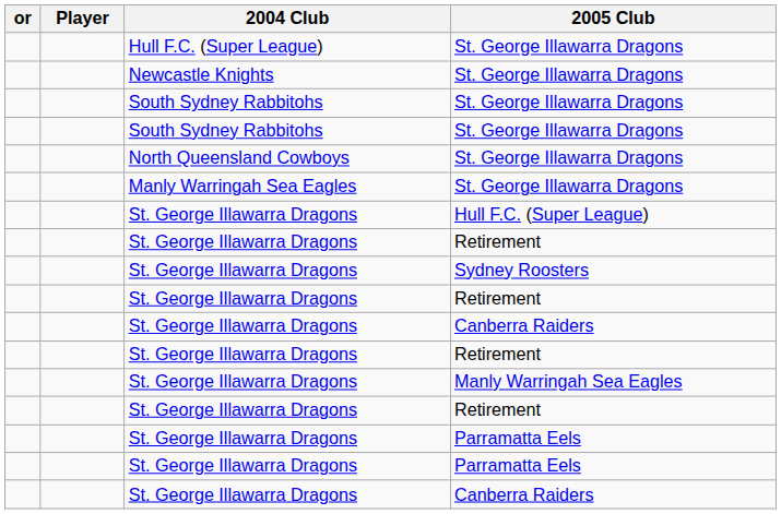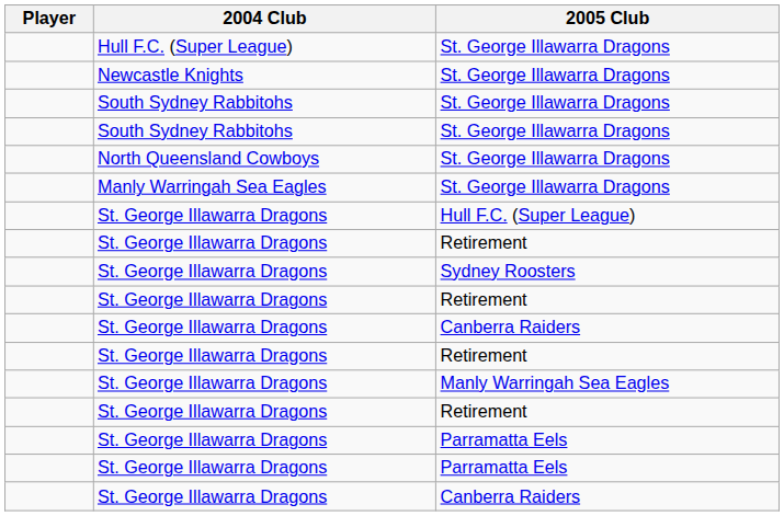 <table class="wikitable sortable" style="width:700px;">
 <tr>
-<th> or </th>
 <th>Player</th>
 <th>2004 Club</th>
 <th>2005 Club</th>
 </tr>
 <tr>
 <td></td>
-<td></td>
 <td> <a href='#'>Hull F.C.</a> (<a href='#'>Super League</a>)</td>
 <td> <a href='#'>St. George Illawarra Dragons</a></td>
 </tr>
 <tr>
-<td></td>
 <td></td>
 <td> <a href='#'>Newcastle Knights</a></td>
 <td> <a href='#'>St. George Illawarra Dragons</a></td>
 </tr>
 <tr>
 <td></td>
+<td> <a href='#'>South Sydney Rabbitohs</a></td>
+<td> <a href='#'>St. George Illawarra Dragons</a></td>
+</tr>
+<tr>
 <td></td>
 <td> <a href='#'>South Sydney Rabbitohs</a></td>
 <td> <a href='#'>St. George Illawarra Dragons</a></td>
 </tr>
 <tr>
 <td></td>
-<td></td>
-<td> <a href='#'>South Sydney Rabbitohs</a></td>
-<td> <a href='#'>St. George Illawarra Dragons</a></td>
-</tr>
-<tr>
-<td></td>
-<td></td>
 <td> <a href='#'>North Queensland Cowboys</a></td>
 <td> <a href='#'>St. George Illawarra Dragons</a></td>
 </tr>
 <tr>
-<td></td>
 <td></td>
 <td> <a href='#'>Manly Warringah Sea Eagles</a></td>
 <td> <a href='#'>St. George Illawarra Dragons</a></td>
 </tr>
 <tr>
 <td></td>
-<td></td>
 <td> <a href='#'>St. George Illawarra Dragons</a></td>
 <td> <a href='#'>Hull F.C.</a> (<a href='#'>Super League</a>)</td>
 </tr>
 <tr>
-<td></td>
 <td></td>
 <td> <a href='#'>St. George Illawarra Dragons</a></td>
 <td>Retirement</td>
 </tr>
 <tr>
 <td></td>
-<td></td>
 <td> <a href='#'>St. George Illawarra Dragons</a></td>
 <td> <a href='#'>Sydney Roosters</a></td>
 </tr>
 <tr>
-<td></td>
 <td></td>
 <td> <a href='#'>St. George Illawarra Dragons</a></td>
 <td>Retirement</td>
 </tr>
 <tr>
 <td></td>
-<td></td>
 <td> <a href='#'>St. George Illawarra Dragons</a></td>
 <td> <a href='#'>Canberra Raiders</a></td>
 </tr>
 <tr>
-<td></td>
 <td></td>
 <td> <a href='#'>St. George Illawarra Dragons</a></td>
 <td>Retirement</td>
 </tr>
 <tr>
 <td></td>
-<td></td>
 <td> <a href='#'>St. George Illawarra Dragons</a></td>
 <td> <a href='#'>Manly Warringah Sea Eagles</a></td>
 </tr>
 <tr>
-<td></td>
 <td></td>
 <td> <a href='#'>St. George Illawarra Dragons</a></td>
 <td>Retirement</td>
 </tr>
 <tr>
 <td></td>
+<td> <a href='#'>St. George Illawarra Dragons</a></td>
+<td> <a href='#'>Parramatta Eels</a></td>
+</tr>
+<tr>
 <td></td>
 <td> <a href='#'>St. George Illawarra Dragons</a></td>
 <td> <a href='#'>Parramatta Eels</a></td>
 </tr>
 <tr>
 <td></td>
-<td></td>
-<td> <a href='#'>St. George Illawarra Dragons</a></td>
-<td> <a href='#'>Parramatta Eels</a></td>
-</tr>
-<tr>
-<td></td>
-<td></td>
 <td> <a href='#'>St. George Illawarra Dragons</a></td>
 <td> <a href='#'>Canberra Raiders</a></td>
 </tr>
 </table>
